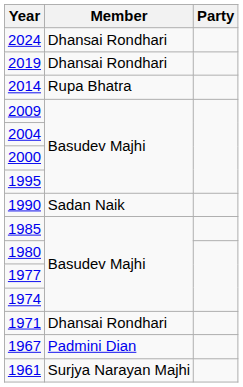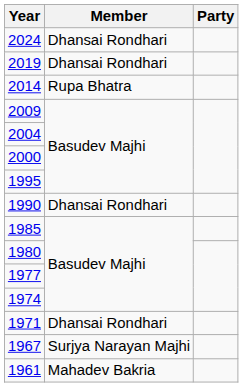 <table class="wikitable sortable">
 <tr>
 <th>Year</th>
 <th>Member</th>
 <th colspan=2>Party</th>
 </tr>
 <tr>
 <td><a href='#'>2024</a></td>
 <td>Dhansai Rondhari</td>
 <td></td>
 </tr>
 <tr>
 <td><a href='#'>2019</a></td>
 <td>Dhansai Rondhari</td>
 <td></td>
 </tr>
 <tr>
 <td><a href='#'>2014</a></td>
 <td>Rupa Bhatra</td>
 <td></td>
 </tr>
 <tr>
 <td><a href='#'>2009</a></td>
 <td rowspan=4>Basudev Majhi</td>
 </tr>
 <tr>
 <td><a href='#'>2004</a></td>
 </tr>
 <tr>
 <td><a href='#'>2000</a></td>
 </tr>
 <tr>
 <td><a href='#'>1995</a></td>
 </tr>
 <tr>
 <td><a href='#'>1990</a></td>
-<td>Sadan Naik</td>
+<td>Dhansai Rondhari</td>
 <td></td>
 </tr>
 <tr>
 <td><a href='#'>1985</a></td>
 <td rowspan=4>Basudev Majhi</td>
 <td></td>
 </tr>
 <tr>
 <td><a href='#'>1980</a></td>
 </tr>
 <tr>
 <td><a href='#'>1977</a></td>
 </tr>
 <tr>
 <td><a href='#'>1974</a></td>
 </tr>
 <tr>
 <td><a href='#'>1971</a></td>
 <td>Dhansai Rondhari</td>
 <td></td>
 </tr>
 <tr>
 <td><a href='#'>1967</a></td>
-<td><a href='#'>Padmini Dian</a></td>
+<td>Surjya Narayan Majhi</td>
 <td></td>
 </tr>
 <tr>
 <td><a href='#'>1961</a></td>
-<td>Surjya Narayan Majhi</td>
+<td>Mahadev Bakria</td>
 </tr>
 </table>
